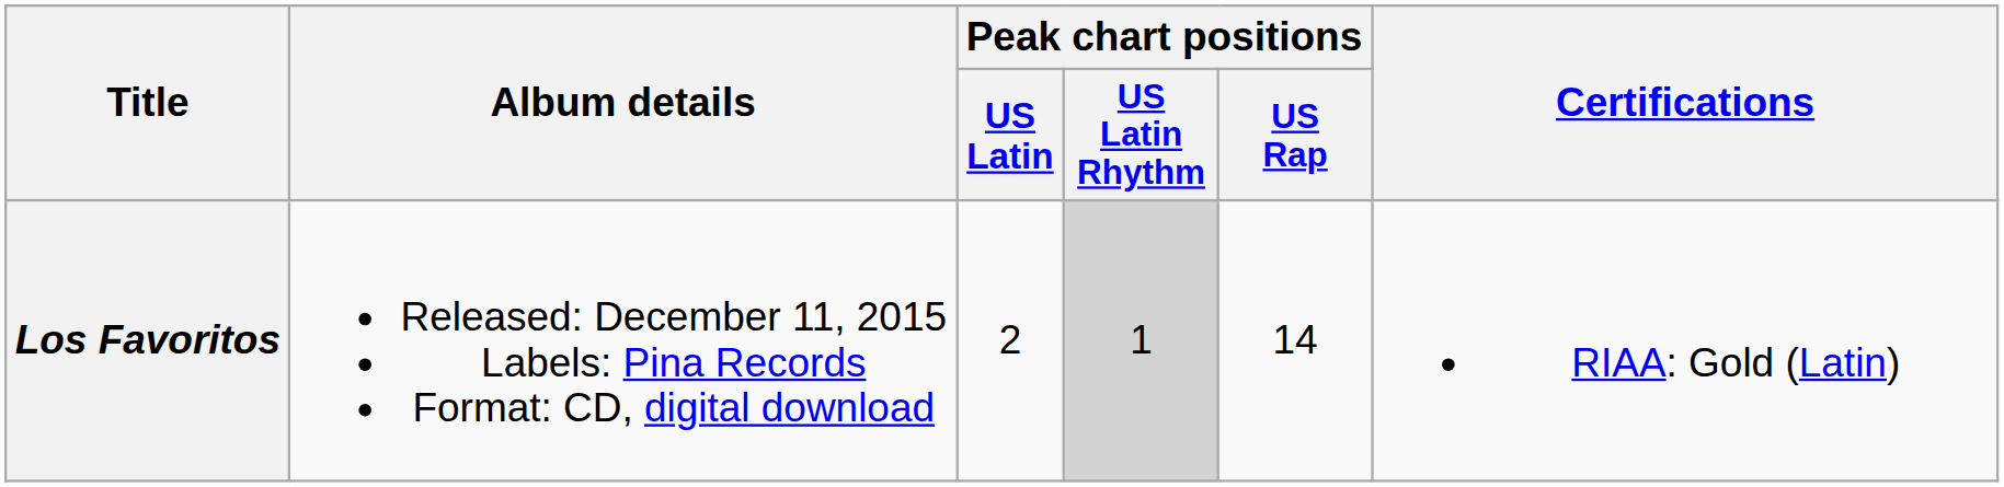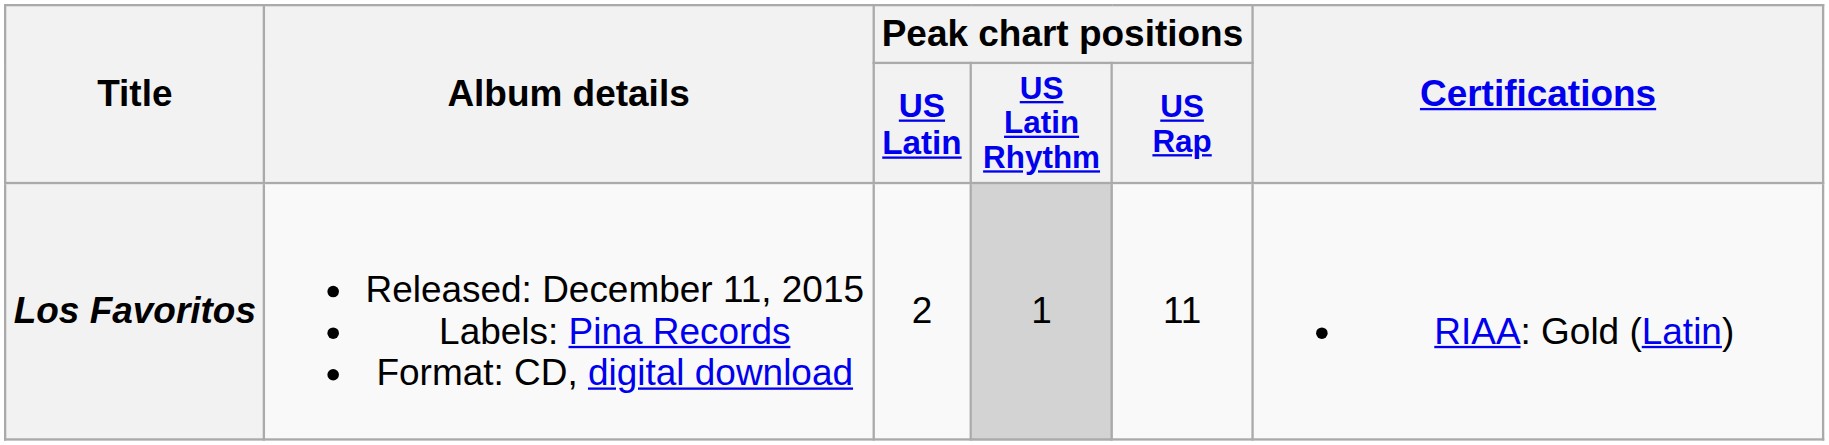 <table class="wikitable plainrowheaders" style="text-align: center;">
 <tr>
 <th scope="col" rowspan="2">Title</th>
 <th scope="col" rowspan="2">Album details</th>
 <th scope="col" colspan="3">Peak chart positions</th>
 <th scope="col" rowspan="2" style="width:15em;"><a href='#'>Certifications</a></th>
 </tr>
 <tr>
 <th scope="col" style="width:2.5em;font-size:90%;"><a href='#'>US<br>Latin</a><br></th>
 <th style="width:4em;font-size:85%"><a href='#'>US<br>Latin<br>Rhythm</a><br></th>
 <th style="width:4em;font-size:85%"><a href='#'>US<br>Rap</a><br></th>
 </tr>
 <tr>
 <th scope="row"><em>Los Favoritos</em><br></th>
 <td><br><ul><li>Released: December 11, 2015</li><li>Labels: <a href='#'>Pina Records</a></li><li>Format: CD, <a href='#'>digital download</a></li></ul></td>
 <td>2</td>
 <td style="background: lightgrey;">1</td>
-<td>14</td>
+<td>11</td>
 <td><br><ul><li><a href='#'>RIAA</a>: Gold <span>(<a href='#'>Latin</a>)</span></li></ul></td>
 </tr>
 </table>
